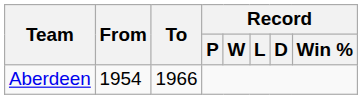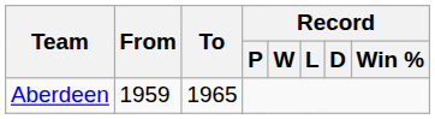 <table class="wikitable">
 <tr>
 <th rowspan="2">Team</th>
 <th rowspan="2">From</th>
 <th rowspan="2">To</th>
 <th colspan="5">Record</th>
 </tr>
 <tr>
 <th>P</th>
 <th>W</th>
 <th>L</th>
 <th>D</th>
 <th>Win %</th>
 </tr>
 <tr>
 <td><a href='#'>Aberdeen</a></td>
-<td>1954</td>
-<td>1966<br></td>
+<td>1959</td>
+<td>1965<br></td>
 </tr>
 </table>
